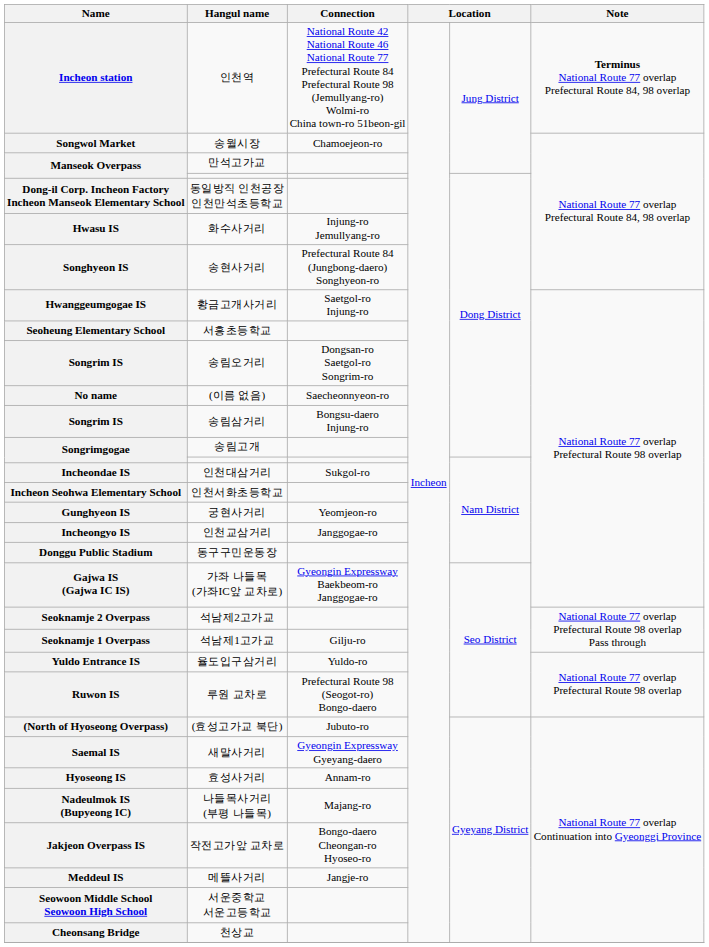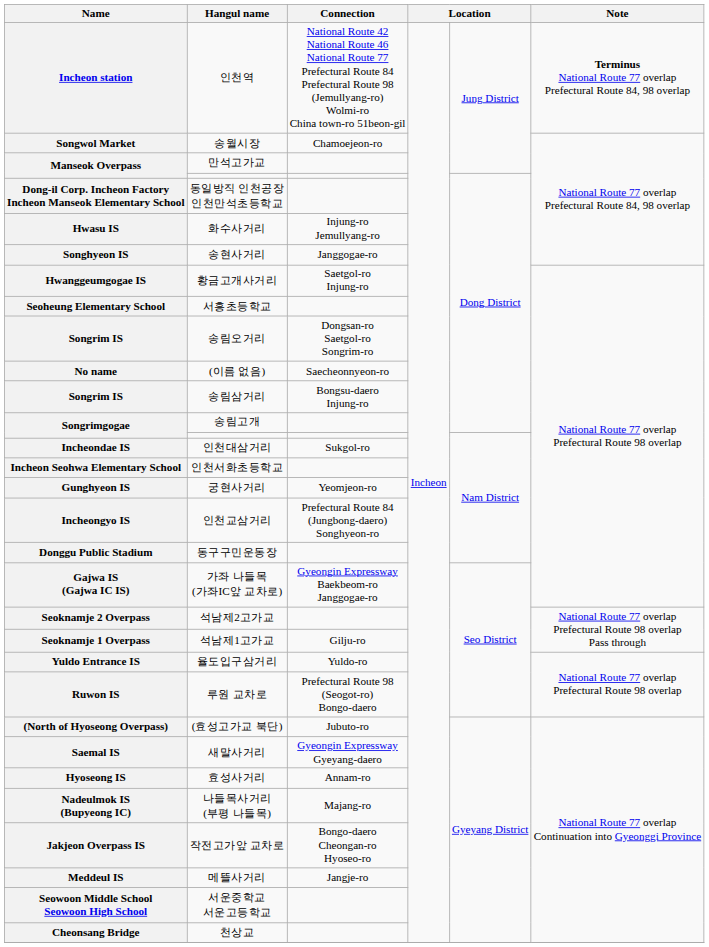 <table class="wikitable" style="font-size: 85%; text-align: center;">
 <tr>
 <th>Name</th>
 <th>Hangul name</th>
 <th>Connection</th>
 <th colspan="2">Location</th>
 <th>Note</th>
 </tr>
 <tr>
 <th><a href='#'>Incheon station</a></th>
 <td>인천역</td>
 <td><a href='#'>National Route 42</a><br><a href='#'>National Route 46</a><br><a href='#'>National Route 77</a><br>Prefectural Route 84<br>Prefectural Route 98<br>(Jemullyang-ro)<br>Wolmi-ro<br>China town-ro 51beon-gil</td>
 <td rowspan=32><a href='#'>Incheon</a></td>
 <td rowspan=3><a href='#'>Jung District</a></td>
 <td><strong>Terminus</strong><br><a href='#'>National Route 77</a> overlap<br>Prefectural Route 84, 98 overlap</td>
 </tr>
 <tr>
 <th>Songwol Market</th>
 <td>송월시장</td>
 <td>Chamoejeon-ro</td>
 <td rowspan=6><a href='#'>National Route 77</a> overlap<br>Prefectural Route 84, 98 overlap</td>
 </tr>
 <tr>
 <th rowspan=2>Manseok Overpass</th>
 <td>만석고가교</td>
 <td></td>
 </tr>
 <tr>
 <td></td>
 <td></td>
 <td rowspan=10><a href='#'>Dong District</a></td>
 </tr>
 <tr>
 <th>Dong-il Corp. Incheon Factory<br>Incheon Manseok Elementary School</th>
 <td>동일방직 인천공장<br>인천만석초등학교</td>
 <td></td>
 </tr>
 <tr>
 <th>Hwasu IS</th>
 <td>화수사거리</td>
 <td>Injung-ro<br>Jemullyang-ro</td>
 </tr>
 <tr>
 <th>Songhyeon IS</th>
 <td>송현사거리</td>
-<td>Prefectural Route 84<br>(Jungbong-daero)<br>Songhyeon-ro</td>
+<td>Janggogae-ro</td>
 </tr>
 <tr>
 <th>Hwanggeumgogae IS</th>
 <td>황금고개사거리</td>
 <td>Saetgol-ro<br>Injung-ro</td>
 <td rowspan=13><a href='#'>National Route 77</a> overlap<br>Prefectural Route 98 overlap</td>
 </tr>
 <tr>
 <th>Seoheung Elementary School</th>
 <td>서흥초등학교</td>
 <td></td>
 </tr>
 <tr>
 <th>Songrim IS</th>
 <td>송림오거리</td>
 <td>Dongsan-ro<br>Saetgol-ro<br>Songrim-ro</td>
 </tr>
 <tr>
 <th>No name</th>
 <td>(이름 없음)</td>
 <td>Saecheonnyeon-ro</td>
 </tr>
 <tr>
 <th>Songrim IS</th>
 <td>송림삼거리</td>
 <td>Bongsu-daero<br>Injung-ro</td>
 </tr>
 <tr>
 <th rowspan=2>Songrimgogae</th>
 <td>송림고개</td>
 <td></td>
 </tr>
 <tr>
 <td></td>
 <td></td>
 <td rowspan=6><a href='#'>Nam District</a></td>
 </tr>
 <tr>
 <th>Incheondae IS</th>
 <td>인천대삼거리</td>
 <td>Sukgol-ro</td>
 </tr>
 <tr>
 <th>Incheon Seohwa Elementary School</th>
 <td>인천서화초등학교</td>
 <td></td>
 </tr>
 <tr>
 <th>Gunghyeon IS</th>
 <td>궁현사거리</td>
 <td>Yeomjeon-ro</td>
 </tr>
 <tr>
 <th>Incheongyo IS</th>
 <td>인천교삼거리</td>
-<td>Janggogae-ro</td>
+<td>Prefectural Route 84<br>(Jungbong-daero)<br>Songhyeon-ro</td>
 </tr>
 <tr>
 <th>Donggu Public Stadium</th>
 <td>동구구민운동장</td>
 <td></td>
 </tr>
 <tr>
 <th>Gajwa IS<br>(Gajwa IC IS)</th>
 <td>가좌 나들목<br>(가좌IC앞 교차로)</td>
 <td><a href='#'>Gyeongin Expressway</a><br>Baekbeom-ro<br>Janggogae-ro</td>
 <td rowspan=5><a href='#'>Seo District</a></td>
 </tr>
 <tr>
 <th>Seoknamje 2 Overpass</th>
 <td>석남제2고가교</td>
 <td></td>
 <td rowspan=2><a href='#'>National Route 77</a> overlap<br>Prefectural Route 98 overlap<br>Pass through</td>
 </tr>
 <tr>
 <th>Seoknamje 1 Overpass</th>
 <td>석남제1고가교</td>
 <td>Gilju-ro</td>
 </tr>
 <tr>
 <th>Yuldo Entrance IS</th>
 <td>율도입구삼거리</td>
 <td>Yuldo-ro</td>
 <td rowspan=2><a href='#'>National Route 77</a> overlap<br>Prefectural Route 98 overlap</td>
 </tr>
 <tr>
 <th>Ruwon IS</th>
 <td>루원 교차로</td>
 <td>Prefectural Route 98<br>(Seogot-ro)<br>Bongo-daero</td>
 </tr>
 <tr>
 <th>(North of Hyoseong Overpass)</th>
 <td>(효성고가교 북단)</td>
 <td>Jubuto-ro</td>
 <td rowspan=8><a href='#'>Gyeyang District</a></td>
 <td rowspan=8><a href='#'>National Route 77</a> overlap<br>Continuation into <a href='#'>Gyeonggi Province</a></td>
 </tr>
 <tr>
 <th>Saemal IS</th>
 <td>새말사거리</td>
 <td><a href='#'>Gyeongin Expressway</a><br>Gyeyang-daero</td>
 </tr>
 <tr>
 <th>Hyoseong IS</th>
 <td>효성사거리</td>
 <td>Annam-ro</td>
 </tr>
 <tr>
 <th>Nadeulmok IS<br>(Bupyeong IC)</th>
 <td>나들목사거리<br>(부평 나들목)</td>
 <td>Majang-ro</td>
 </tr>
 <tr>
 <th>Jakjeon Overpass IS</th>
 <td>작전고가앞 교차로</td>
 <td>Bongo-daero<br>Cheongan-ro<br>Hyoseo-ro</td>
 </tr>
 <tr>
 <th>Meddeul IS</th>
 <td>메뜰사거리</td>
 <td>Jangje-ro</td>
 </tr>
 <tr>
 <th>Seowoon Middle School<br><a href='#'>Seowoon High School</a></th>
 <td>서운중학교<br>서운고등학교</td>
 <td></td>
 </tr>
 <tr>
 <th>Cheonsang Bridge</th>
 <td>천상교</td>
 <td></td>
 </tr>
 <tr>
 </tr>
 </table>
